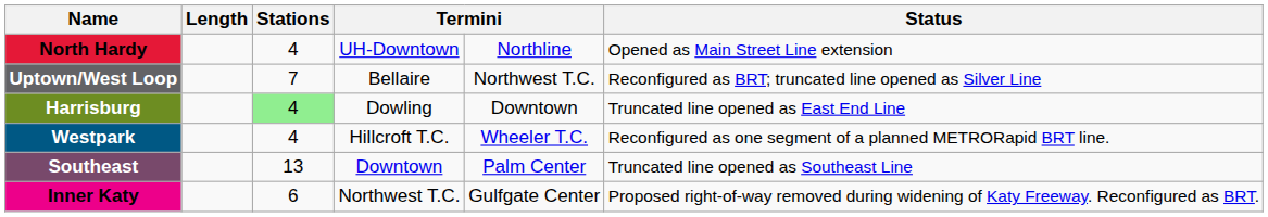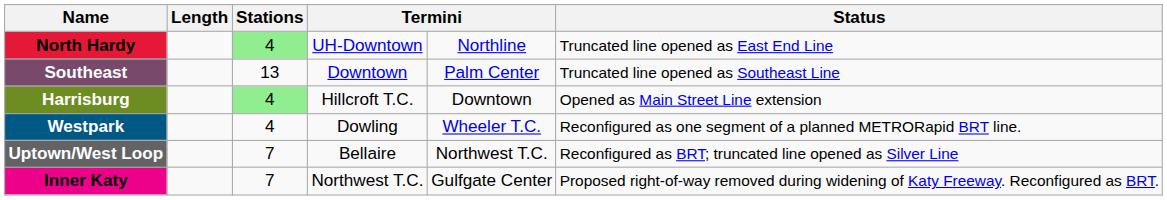 <table class="wikitable" style="text-align:center;">
 <tr>
 <th>Name</th>
 <th>Length</th>
 <th>Stations</th>
 <th colspan=2>Termini</th>
 <th>Status</th>
 </tr>
 <tr>
 <td style="background-color:#e51837;color:#000;"><strong>North Hardy</strong></td>
 <td></td>
-<td>4</td>
+<td style="background: lightgreen;">4</td>
 <td><a href='#'>UH-Downtown</a></td>
 <td><a href='#'>Northline</a></td>
+<td style="text-align:left;font-size:90%;">Truncated line opened  as <a href='#'>East End Line</a></td>
+</tr>
+<tr>
+<th style="background-color:#78496b;color:#fff;"><strong>Southeast</strong></th>
+<td></td>
+<td>13</td>
+<td><a href='#'>Downtown</a></td>
+<td><a href='#'>Palm Center</a></td>
+<td style="text-align:left;font-size:90%;">Truncated line opened  as <a href='#'>Southeast Line</a></td>
+</tr>
+<tr>
+<th style="background-color:#6d8d22;color:#fff;"><strong>Harrisburg</strong></th>
+<td></td>
+<td style="background: lightgreen;">4</td>
+<td>Hillcroft T.C.</td>
+<td>Downtown</td>
 <td style="text-align:left;font-size:90%;">Opened  as <a href='#'>Main Street Line</a> extension</td>
+</tr>
+<tr>
+<th style="background-color:#005884;color:#fff;"><strong>Westpark</strong></th>
+<td></td>
+<td>4</td>
+<td>Dowling</td>
+<td><a href='#'>Wheeler T.C.</a></td>
+<td style="text-align:left;font-size:90%;">Reconfigured as one segment of a planned METRORapid <a href='#'>BRT</a> line.</td>
 </tr>
 <tr>
 <th style="background-color:#636366;color:#fff;"><strong>Uptown/West Loop</strong></th>
 <td></td>
 <td>7</td>
 <td>Bellaire</td>
 <td>Northwest T.C.</td>
 <td style="text-align:left;font-size:90%;">Reconfigured as <a href='#'>BRT</a>; truncated line opened  as <a href='#'>Silver Line</a></td>
 </tr>
 <tr>
-<th style="background-color:#6d8d22;color:#fff;"><strong>Harrisburg</strong></th>
-<td></td>
-<td style="background: lightgreen;">4</td>
-<td>Dowling</td>
-<td>Downtown</td>
-<td style="text-align:left;font-size:90%;">Truncated line opened  as <a href='#'>East End Line</a></td>
-</tr>
-<tr>
-<th style="background-color:#005884;color:#fff;"><strong>Westpark</strong></th>
-<td></td>
-<td>4</td>
-<td>Hillcroft T.C.</td>
-<td><a href='#'>Wheeler T.C.</a></td>
-<td style="text-align:left;font-size:90%;">Reconfigured as one segment of a planned METRORapid <a href='#'>BRT</a> line.</td>
-</tr>
-<tr>
-<th style="background-color:#78496b;color:#fff;"><strong>Southeast</strong></th>
-<td></td>
-<td>13</td>
-<td><a href='#'>Downtown</a></td>
-<td><a href='#'>Palm Center</a></td>
-<td style="text-align:left;font-size:90%;">Truncated line opened  as <a href='#'>Southeast Line</a></td>
-</tr>
-<tr>
 <th style="background-color:#ed008a;color:#000;"><strong>Inner Katy</strong></th>
 <td></td>
-<td>6</td>
+<td>7</td>
 <td>Northwest T.C.</td>
 <td>Gulfgate Center</td>
 <td style="text-align:left;font-size:90%;">Proposed right-of-way removed during widening of <a href='#'>Katy Freeway</a>. Reconfigured as <a href='#'>BRT</a>.</td>
 </tr>
 </table>
